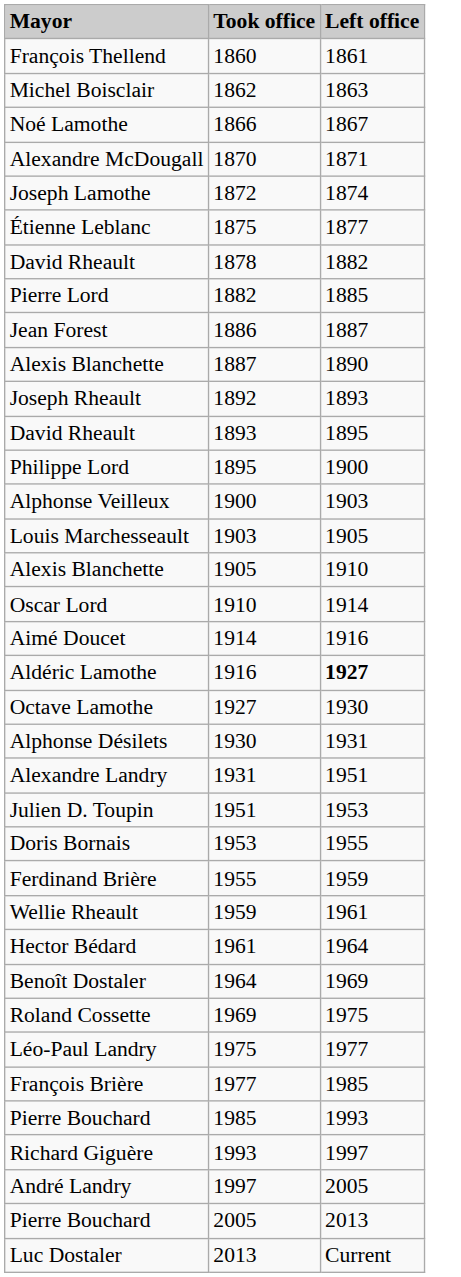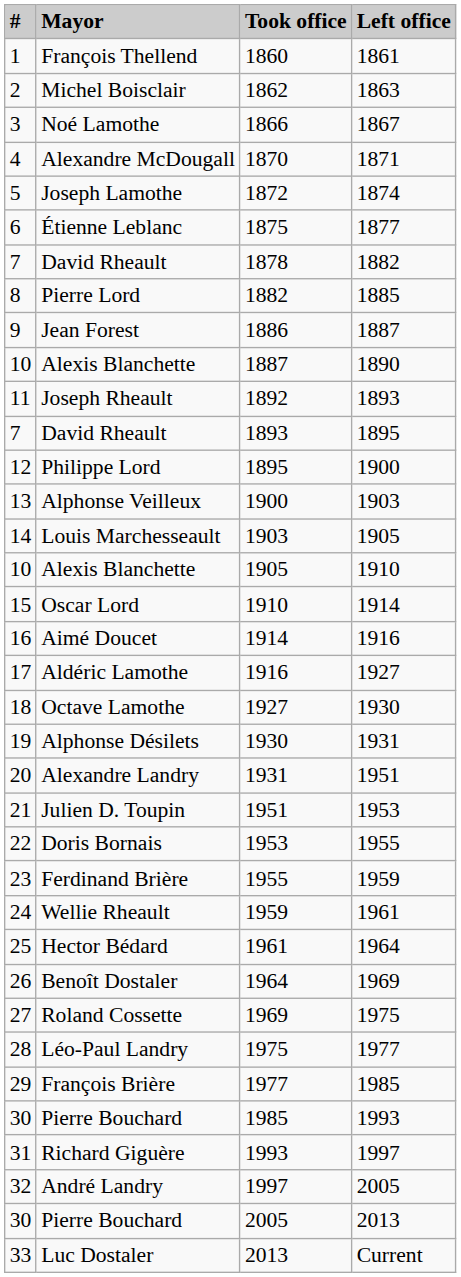 <table class="wikitable">
 <tr>
+<td bgcolor=#cccccc><strong>#</strong></td>
 <td bgcolor=#cccccc><strong>Mayor</strong></td>
 <td bgcolor=#cccccc><strong>Took office</strong></td>
 <td bgcolor=#cccccc><strong>Left office</strong></td>
 </tr>
 <tr>
+<td>1</td>
 <td>François Thellend</td>
 <td>1860</td>
 <td>1861</td>
 </tr>
 <tr>
+<td>2</td>
 <td>Michel Boisclair</td>
 <td>1862</td>
 <td>1863</td>
 </tr>
 <tr>
+<td>3</td>
 <td>Noé Lamothe</td>
 <td>1866</td>
 <td>1867</td>
 </tr>
 <tr>
+<td>4</td>
 <td>Alexandre McDougall</td>
 <td>1870</td>
 <td>1871</td>
 </tr>
 <tr>
+<td>5</td>
 <td>Joseph Lamothe</td>
 <td>1872</td>
 <td>1874</td>
 </tr>
 <tr>
+<td>6</td>
 <td>Étienne Leblanc</td>
 <td>1875</td>
 <td>1877</td>
 </tr>
 <tr>
+<td>7</td>
 <td>David Rheault</td>
 <td>1878</td>
 <td>1882</td>
 </tr>
 <tr>
+<td>8</td>
 <td>Pierre Lord</td>
 <td>1882</td>
 <td>1885</td>
 </tr>
 <tr>
+<td>9</td>
 <td>Jean Forest</td>
 <td>1886</td>
 <td>1887</td>
 </tr>
 <tr>
+<td>10</td>
 <td>Alexis Blanchette</td>
 <td>1887</td>
 <td>1890</td>
 </tr>
 <tr>
+<td>11</td>
 <td>Joseph Rheault</td>
 <td>1892</td>
 <td>1893</td>
 </tr>
 <tr>
+<td>7</td>
 <td>David Rheault</td>
 <td>1893</td>
 <td>1895</td>
 </tr>
 <tr>
+<td>12</td>
 <td>Philippe Lord</td>
 <td>1895</td>
 <td>1900</td>
 </tr>
 <tr>
+<td>13</td>
 <td>Alphonse Veilleux</td>
 <td>1900</td>
 <td>1903</td>
 </tr>
 <tr>
+<td>14</td>
 <td>Louis Marchesseault</td>
 <td>1903</td>
 <td>1905</td>
 </tr>
 <tr>
+<td>10</td>
 <td>Alexis Blanchette</td>
 <td>1905</td>
 <td>1910</td>
 </tr>
 <tr>
+<td>15</td>
 <td>Oscar Lord</td>
 <td>1910</td>
 <td>1914</td>
 </tr>
 <tr>
+<td>16</td>
 <td>Aimé Doucet</td>
 <td>1914</td>
 <td>1916</td>
 </tr>
 <tr>
+<td>17</td>
 <td>Aldéric Lamothe</td>
 <td>1916</td>
-<td><strong>1927</strong></td>
+<td>1927</td>
 </tr>
 <tr>
+<td>18</td>
 <td>Octave Lamothe</td>
 <td>1927</td>
 <td>1930</td>
 </tr>
 <tr>
+<td>19</td>
 <td>Alphonse Désilets</td>
 <td>1930</td>
 <td>1931</td>
 </tr>
 <tr>
+<td>20</td>
 <td>Alexandre Landry</td>
 <td>1931</td>
 <td>1951</td>
 </tr>
 <tr>
+<td>21</td>
 <td>Julien D. Toupin</td>
 <td>1951</td>
 <td>1953</td>
 </tr>
 <tr>
+<td>22</td>
 <td>Doris Bornais</td>
 <td>1953</td>
 <td>1955</td>
 </tr>
 <tr>
+<td>23</td>
 <td>Ferdinand Brière</td>
 <td>1955</td>
 <td>1959</td>
 </tr>
 <tr>
+<td>24</td>
 <td>Wellie Rheault</td>
 <td>1959</td>
 <td>1961</td>
 </tr>
 <tr>
+<td>25</td>
 <td>Hector Bédard</td>
 <td>1961</td>
 <td>1964</td>
 </tr>
 <tr>
+<td>26</td>
 <td>Benoît Dostaler</td>
 <td>1964</td>
 <td>1969</td>
 </tr>
 <tr>
+<td>27</td>
 <td>Roland Cossette</td>
 <td>1969</td>
 <td>1975</td>
 </tr>
 <tr>
+<td>28</td>
 <td>Léo-Paul Landry </td>
 <td>1975</td>
 <td>1977</td>
 </tr>
 <tr>
+<td>29</td>
 <td>François Brière</td>
 <td>1977</td>
 <td>1985</td>
 </tr>
 <tr>
+<td>30</td>
 <td>Pierre Bouchard</td>
 <td>1985</td>
 <td>1993</td>
 </tr>
 <tr>
+<td>31</td>
 <td>Richard Giguère</td>
 <td>1993</td>
 <td>1997</td>
 </tr>
 <tr>
+<td>32</td>
 <td>André Landry </td>
 <td>1997</td>
 <td>2005</td>
 </tr>
 <tr>
+<td>30</td>
 <td>Pierre Bouchard</td>
 <td>2005</td>
 <td>2013</td>
 </tr>
 <tr>
+<td>33</td>
 <td>Luc Dostaler</td>
 <td>2013</td>
 <td>Current</td>
 </tr>
 </table>
